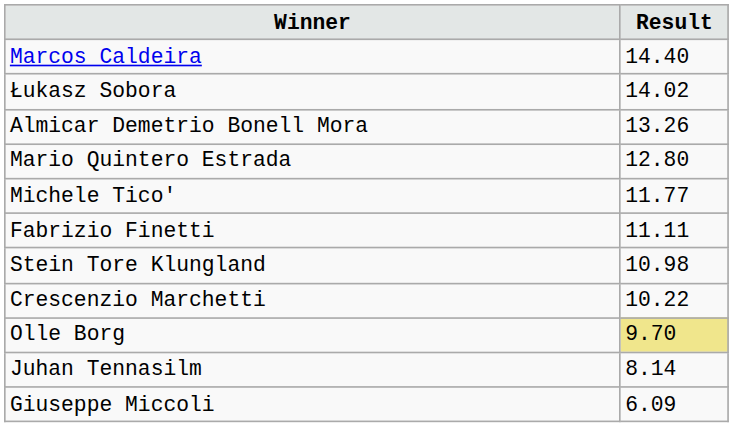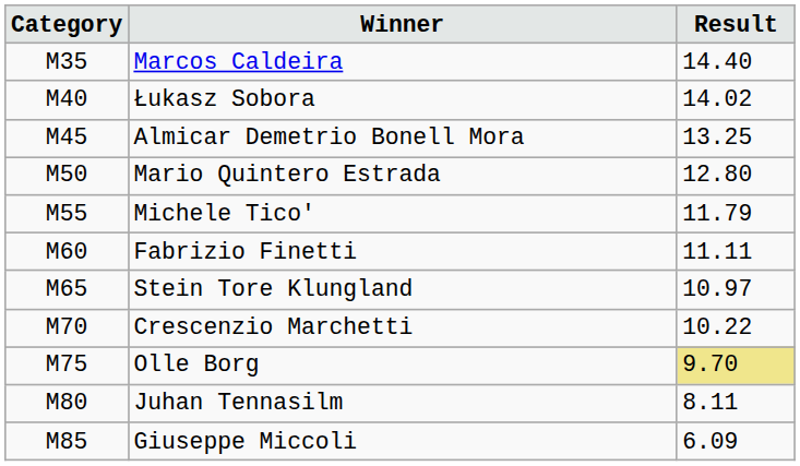 <table class="wikitable" width=35%>
 <tr>
+<td width=15% align="center" bgcolor=#E3E7E6><strong>Category</strong></td>
 <td align="center" bgcolor=#E3E7E6> <strong>Winner</strong></td>
 <td width=15% align="center" bgcolor=#E3E7E6><strong>Result</strong></td>
 </tr>
 <tr>
+<td align="center">M35</td>
 <td> <a href='#'>Marcos Caldeira</a></td>
 <td>14.40</td>
 </tr>
 <tr>
+<td align="center">M40</td>
 <td> Łukasz Sobora</td>
 <td>14.02</td>
 </tr>
 <tr>
+<td align="center">M45</td>
 <td> Almicar Demetrio Bonell Mora</td>
-<td>13.26</td>
+<td>13.25</td>
 </tr>
 <tr>
+<td align="center">M50</td>
 <td> Mario Quintero Estrada</td>
 <td>12.80</td>
 </tr>
 <tr>
+<td align="center">M55</td>
 <td> Michele Tico'</td>
-<td>11.77</td>
+<td>11.79</td>
 </tr>
 <tr>
+<td align="center">M60</td>
 <td> Fabrizio Finetti</td>
 <td>11.11</td>
 </tr>
 <tr>
+<td align="center">M65</td>
 <td> Stein Tore Klungland</td>
-<td>10.98</td>
+<td>10.97</td>
 </tr>
 <tr>
+<td align="center">M70</td>
 <td> Crescenzio Marchetti</td>
 <td>10.22</td>
 </tr>
 <tr>
+<td align="center">M75</td>
 <td> Olle Borg</td>
 <td style="background: khaki;">9.70</td>
 </tr>
 <tr>
+<td align="center">M80</td>
 <td> Juhan Tennasilm</td>
-<td>8.14</td>
+<td>8.11</td>
 </tr>
 <tr>
+<td align="center">M85</td>
 <td> Giuseppe Miccoli</td>
 <td>6.09</td>
 </tr>
 </table>
